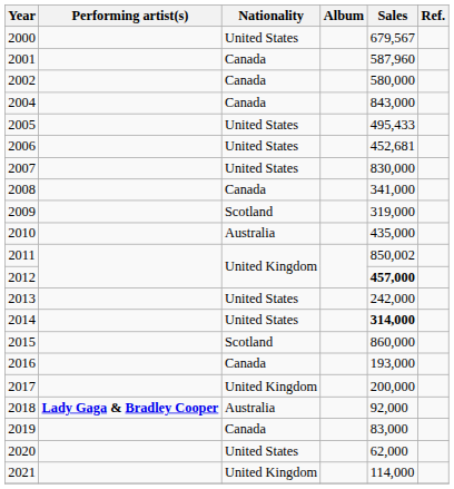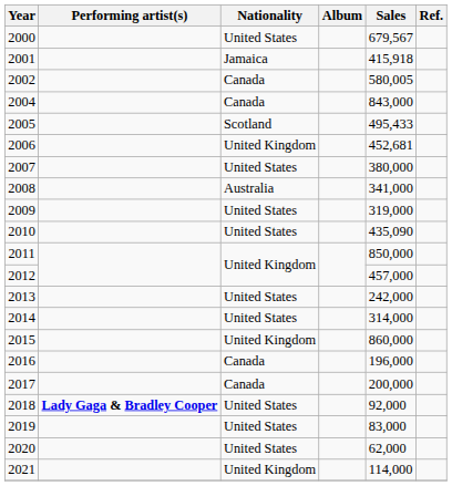 <table class="wikitable sortable">
 <tr>
 <th>Year</th>
 <th>Performing artist(s)</th>
 <th>Nationality</th>
 <th>Album</th>
 <th>Sales</th>
 <th class=unsortable>Ref.</th>
 </tr>
 <tr>
 <td style="text-align:center;">2000</td>
 <td></td>
 <td>United States</td>
 <td></td>
 <td>679,567</td>
 <td style="text-align:center;"></td>
 </tr>
 <tr>
 <td style="text-align:center;">2001</td>
 <td></td>
-<td>Canada</td>
+<td>Jamaica</td>
 <td></td>
-<td>587,960</td>
+<td>415,918</td>
 <td style="text-align:center;"></td>
 </tr>
 <tr>
 <td style="text-align:center;">2002</td>
 <td></td>
 <td>Canada</td>
 <td></td>
-<td>580,000</td>
+<td>580,005</td>
 <td style="text-align:center;"></td>
 </tr>
 <tr>
 <td style="text-align:center;">2004</td>
 <td></td>
 <td>Canada</td>
 <td></td>
 <td>843,000</td>
 <td style="text-align:center;"></td>
 </tr>
 <tr>
 <td style="text-align:center;">2005</td>
 <td></td>
-<td>United States</td>
+<td>Scotland</td>
 <td></td>
 <td>495,433</td>
 <td style="text-align:center;"></td>
 </tr>
 <tr>
 <td style="text-align:center;">2006</td>
 <td></td>
-<td>United States</td>
+<td>United Kingdom</td>
 <td></td>
 <td>452,681</td>
 <td style="text-align:center;"></td>
 </tr>
 <tr>
 <td style="text-align:center;">2007</td>
 <td></td>
 <td>United States</td>
 <td></td>
-<td>830,000</td>
+<td>380,000</td>
 <td style="text-align:center;"></td>
 </tr>
 <tr>
 <td style="text-align:center;">2008</td>
 <td></td>
-<td>Canada</td>
+<td>Australia</td>
 <td></td>
 <td>341,000</td>
 <td style="text-align:center;"></td>
 </tr>
 <tr>
 <td style="text-align:center;">2009</td>
 <td></td>
-<td>Scotland</td>
+<td>United States</td>
 <td></td>
 <td>319,000</td>
 <td style="text-align:center;"></td>
 </tr>
 <tr>
 <td style="text-align:center;">2010</td>
 <td></td>
-<td>Australia</td>
+<td>United States</td>
 <td></td>
-<td>435,000</td>
+<td>435,090</td>
 <td style="text-align:center;"></td>
 </tr>
 <tr>
 <td style="text-align:center;">2011</td>
 <td rowspan=2></td>
 <td rowspan=2>United Kingdom</td>
 <td rowspan=2></td>
-<td>850,002</td>
+<td>850,000</td>
 <td style="text-align:center;"></td>
 </tr>
 <tr>
 <td style="text-align:center;">2012</td>
-<td><strong>457,000</strong></td>
+<td>457,000</td>
 <td style="text-align:center;"></td>
 </tr>
 <tr>
 <td style="text-align:center;">2013</td>
 <td></td>
 <td>United States</td>
 <td></td>
 <td>242,000</td>
 <td style="text-align:center;"></td>
 </tr>
 <tr>
 <td style="text-align:center;">2014</td>
 <td></td>
 <td>United States</td>
 <td></td>
-<td><strong>314,000</strong></td>
+<td>314,000</td>
 <td style="text-align:center;"></td>
 </tr>
 <tr>
 <td style="text-align:center;">2015</td>
 <td></td>
-<td>Scotland</td>
+<td>United Kingdom</td>
 <td></td>
 <td>860,000</td>
 <td></td>
 </tr>
 <tr>
 <td style="text-align:center;">2016</td>
 <td></td>
 <td>Canada</td>
 <td></td>
-<td>193,000</td>
+<td>196,000</td>
 <td><br></td>
 </tr>
 <tr>
 <td style="text-align:center;">2017</td>
 <td></td>
-<td>United Kingdom</td>
+<td>Canada</td>
 <td></td>
 <td>200,000</td>
 <td></td>
 </tr>
 <tr>
 <td style="text-align:center;">2018</td>
 <td><strong><a href='#'>Lady Gaga</a> & <a href='#'>Bradley Cooper</a></strong></td>
-<td>Australia</td>
+<td>United States</td>
 <td></td>
 <td>92,000</td>
 <td></td>
 </tr>
 <tr>
 <td style="text-align:center;">2019</td>
 <td></td>
-<td>Canada</td>
+<td>United States</td>
 <td></td>
 <td>83,000</td>
 <td></td>
 </tr>
 <tr>
 <td style="text-align:center;">2020</td>
 <td></td>
 <td>United States</td>
 <td></td>
 <td>62,000</td>
 <td></td>
 </tr>
 <tr>
 <td style="text-align:center;">2021</td>
 <td></td>
 <td>United Kingdom</td>
 <td></td>
 <td>114,000</td>
 <td></td>
 </tr>
 <tr>
 </tr>
 </table>
